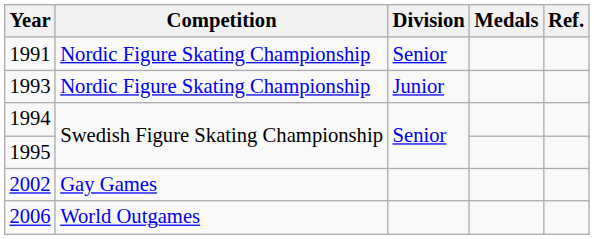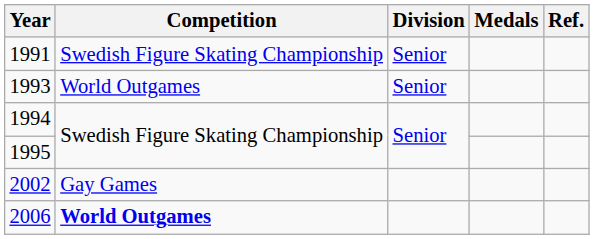 <table class="wikitable">
 <tr>
 <th>Year</th>
 <th>Competition</th>
 <th>Division</th>
 <th>Medals</th>
 <th>Ref.</th>
 </tr>
 <tr>
 <td>1991</td>
-<td><a href='#'>Nordic Figure Skating Championship</a></td>
+<td><a href='#'>Swedish Figure Skating Championship</a></td>
 <td><a href='#'>Senior</a></td>
 <td></td>
 <td></td>
 </tr>
 <tr>
 <td>1993</td>
-<td><a href='#'>Nordic Figure Skating Championship</a></td>
-<td><a href='#'>Junior</a></td>
+<td><a href='#'>World Outgames</a></td>
+<td><a href='#'>Senior</a></td>
 <td></td>
 <td></td>
 </tr>
 <tr>
 <td>1994</td>
 <td rowspan="2">Swedish Figure Skating Championship</td>
 <td rowspan="2"><a href='#'>Senior</a></td>
 <td></td>
 <td></td>
 </tr>
 <tr>
 <td>1995</td>
 <td></td>
 <td></td>
 </tr>
 <tr>
 <td><a href='#'>2002</a></td>
 <td><a href='#'>Gay Games</a></td>
 <td></td>
 <td> </td>
 <td></td>
 </tr>
 <tr>
 <td><a href='#'>2006</a></td>
-<td><a href='#'>World Outgames</a></td>
+<td><strong><a href='#'>World Outgames</a></strong></td>
 <td></td>
 <td> </td>
 <td></td>
 </tr>
 </table>
